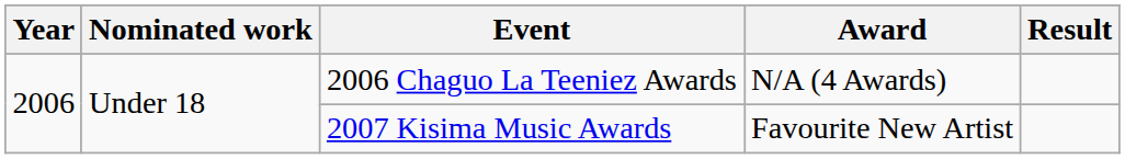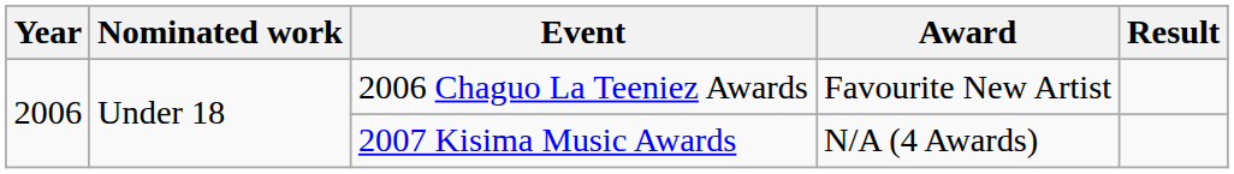 <table class="wikitable">
 <tr>
 <th style="text-align:center;">Year</th>
 <th style="text-align:center;">Nominated work</th>
 <th style="text-align:center;">Event</th>
 <th style="text-align:center;">Award</th>
 <th style="text-align:center;">Result</th>
 </tr>
 <tr>
 <td rowspan="2">2006</td>
 <td rowspan="2">Under 18</td>
 <td>2006 <a href='#'>Chaguo La Teeniez</a> Awards</td>
-<td>N/A (4 Awards)</td>
+<td>Favourite New Artist</td>
 <td></td>
 </tr>
 <tr>
 <td><a href='#'>2007 Kisima Music Awards</a></td>
-<td>Favourite New Artist</td>
+<td>N/A (4 Awards)</td>
 <td></td>
 </tr>
 </table>
